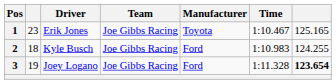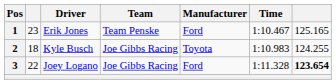 <table class="wikitable" style="font-size:95%">
 <tr>
 <th>Pos</th>
 <th></th>
 <th>Driver</th>
 <th>Team</th>
 <th>Manufacturer</th>
 <th>Time</th>
 <th></th>
 </tr>
 <tr>
 <th>1</th>
 <td>23</td>
 <td><a href='#'>Erik Jones</a></td>
-<td><a href='#'>Joe Gibbs Racing</a></td>
-<td><a href='#'>Toyota</a></td>
+<td><a href='#'>Team Penske</a></td>
+<td><a href='#'>Ford</a></td>
 <td>1:10.467</td>
 <td>125.165</td>
 </tr>
 <tr>
 <th>2</th>
 <td>18</td>
 <td><a href='#'>Kyle Busch</a></td>
 <td><a href='#'>Joe Gibbs Racing</a></td>
-<td><a href='#'>Ford</a></td>
+<td><a href='#'>Toyota</a></td>
 <td>1:10.983</td>
 <td>124.255</td>
 </tr>
 <tr>
 <th>3</th>
-<td>19</td>
+<td>22</td>
 <td><a href='#'>Joey Logano</a></td>
 <td><a href='#'>Joe Gibbs Racing</a></td>
 <td><a href='#'>Ford</a></td>
 <td>1:11.328</td>
 <td><strong>123.654</strong></td>
 </tr>
 <tr>
 <th colspan="7"></th>
 </tr>
 </table>
